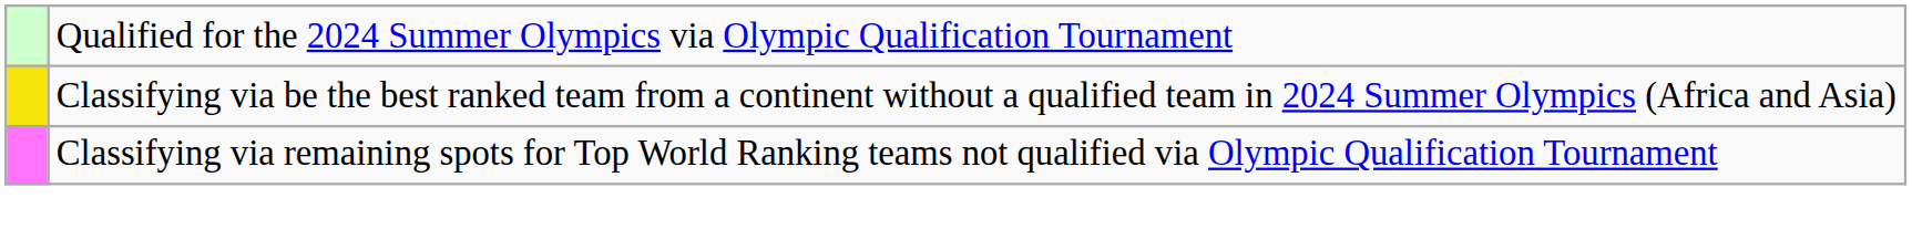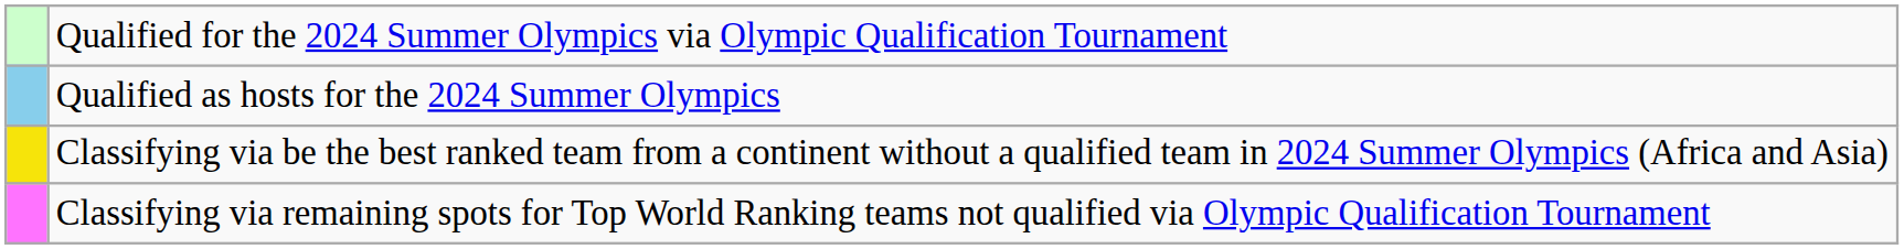 <table class="wikitable" style="text-align:left; font-size:90%;">
 <tr>
 <td width="10px" bgcolor="#ccffcc"></td>
 <td>Qualified for the <a href='#'>2024 Summer Olympics</a> via <a href='#'>Olympic Qualification Tournament</a></td>
+</tr>
+<tr>
+<td width="10px" bgcolor="#87ceeb"></td>
+<td>Qualified as hosts for the <a href='#'>2024 Summer Olympics</a></td>
 </tr>
 <tr>
 <td width="10px" bgcolor="F6E40A"></td>
 <td>Classifying via be the best ranked team from a continent without a qualified team in <a href='#'>2024 Summer Olympics</a> (Africa and Asia)</td>
 </tr>
 <tr>
 <td width="10px" bgcolor="FF73FF"></td>
 <td>Classifying via remaining spots for Top World Ranking teams not qualified via <a href='#'>Olympic Qualification Tournament</a></td>
 </tr>
 </table>
